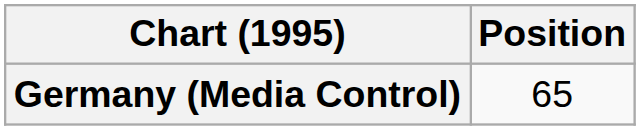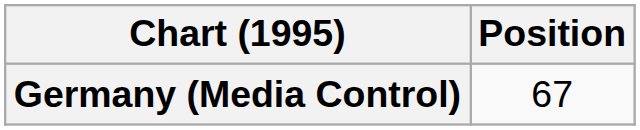 <table class="wikitable plainrowheaders" style="text-align:center">
 <tr>
 <th>Chart (1995)</th>
 <th>Position</th>
 </tr>
 <tr>
 <th scope="row">Germany (Media Control)</th>
-<td style="text-align:center;">65</td>
+<td style="text-align:center;">67</td>
 </tr>
 </table>
